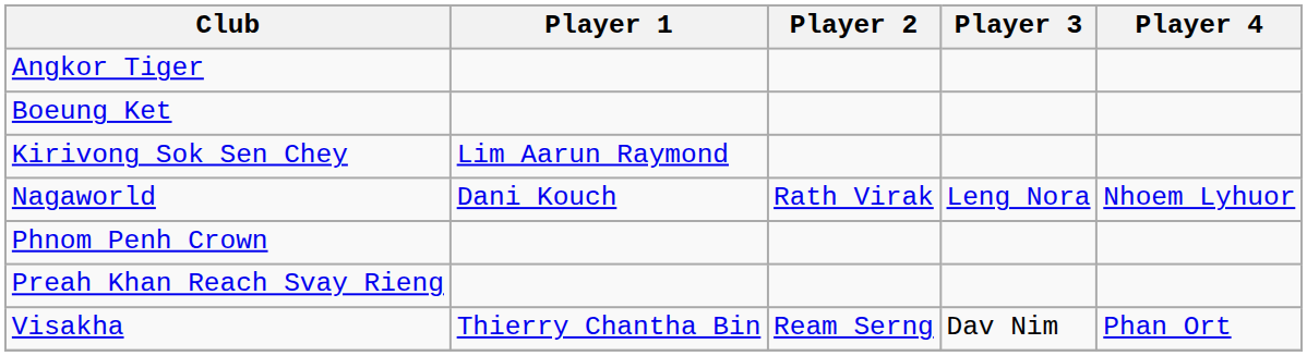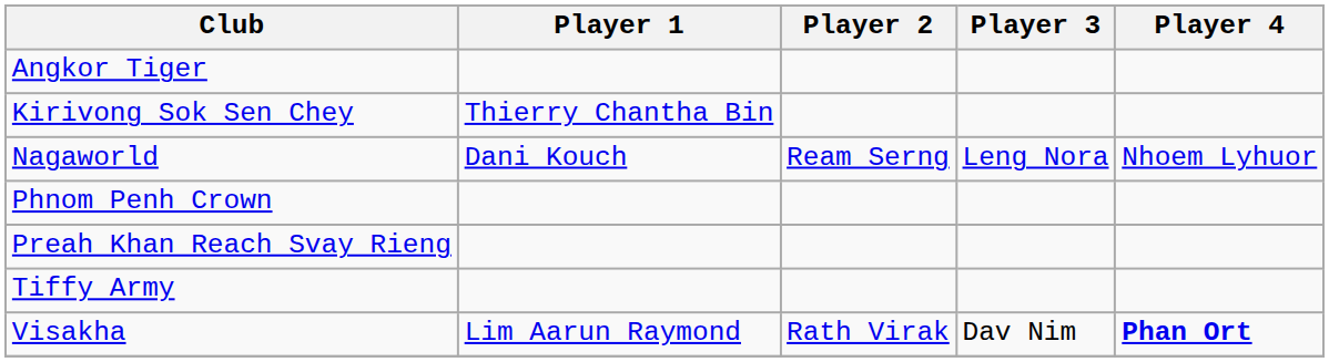 <table class="wikitable" style="font-size:95%;">
 <tr>
 <th>Club</th>
 <th>Player 1</th>
 <th>Player 2</th>
 <th>Player 3</th>
 <th>Player 4</th>
 </tr>
 <tr>
 <td><a href='#'>Angkor Tiger</a></td>
 <td></td>
 <td></td>
 <td></td>
 <td></td>
 </tr>
 <tr>
-<td><a href='#'>Boeung Ket</a></td>
-<td></td>
-<td></td>
-<td></td>
-<td></td>
-</tr>
-<tr>
 <td><a href='#'>Kirivong Sok Sen Chey</a></td>
-<td> <a href='#'>Lim Aarun Raymond</a></td>
+<td> <a href='#'>Thierry Chantha Bin</a></td>
 <td></td>
 <td></td>
 <td></td>
 </tr>
 <tr>
 <td><a href='#'>Nagaworld</a></td>
 <td> <a href='#'>Dani Kouch</a></td>
-<td> <a href='#'>Rath Virak</a></td>
+<td> <a href='#'>Ream Serng</a></td>
 <td> <a href='#'>Leng Nora</a></td>
 <td> <a href='#'>Nhoem Lyhuor</a></td>
 </tr>
 <tr>
 <td><a href='#'>Phnom Penh Crown</a></td>
 <td></td>
 <td></td>
 <td></td>
 <td></td>
 </tr>
 <tr>
 <td><a href='#'>Preah Khan Reach Svay Rieng</a></td>
 <td></td>
 <td></td>
 <td></td>
 <td></td>
 </tr>
 <tr>
+<td><a href='#'>Tiffy Army</a></td>
+<td></td>
+<td></td>
+<td></td>
+<td></td>
+</tr>
+<tr>
 <td><a href='#'>Visakha</a></td>
-<td> <a href='#'>Thierry Chantha Bin</a></td>
-<td> <a href='#'>Ream Serng</a></td>
+<td> <a href='#'>Lim Aarun Raymond</a></td>
+<td> <a href='#'>Rath Virak</a></td>
 <td> Dav Nim</td>
-<td> <a href='#'>Phan Ort</a></td>
+<td><strong> <a href='#'>Phan Ort</a></strong></td>
 </tr>
 <tr>
 </tr>
 </table>
